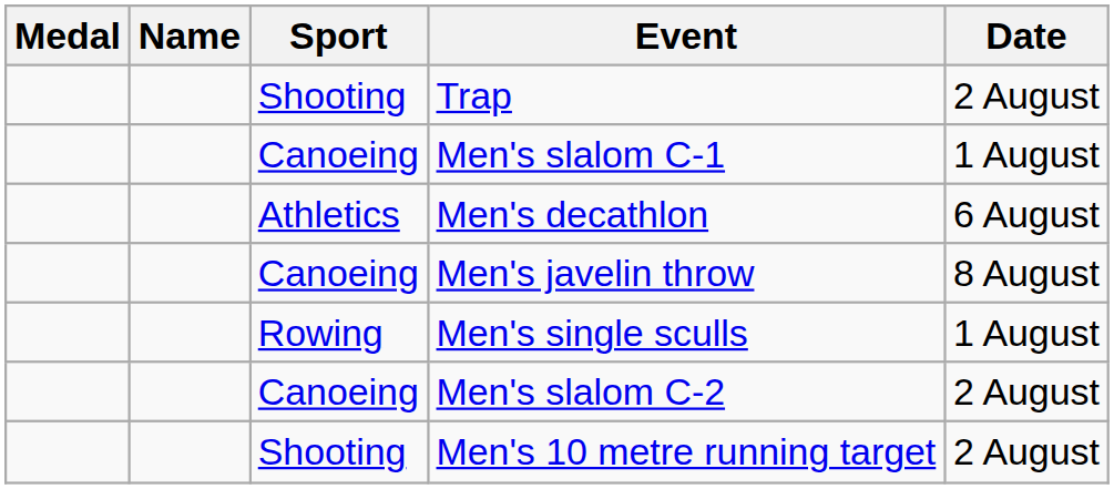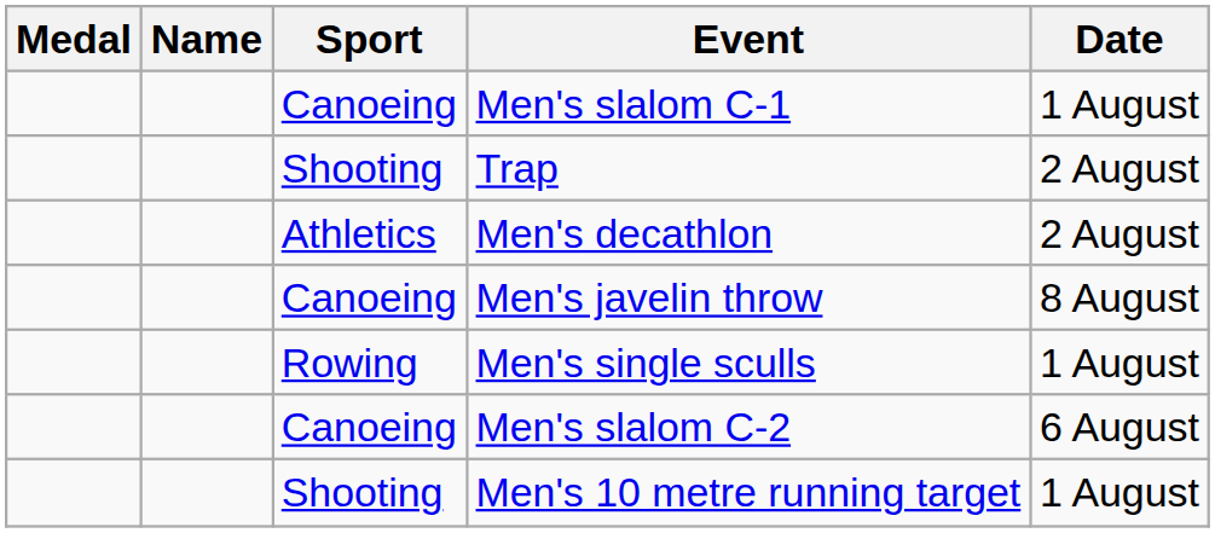 <table class="wikitable sortable" style="font-size:95%">
 <tr>
 <th>Medal</th>
 <th>Name</th>
 <th>Sport</th>
 <th>Event</th>
 <th>Date</th>
 </tr>
 <tr>
 <td></td>
 <td></td>
+<td><a href='#'>Canoeing</a></td>
+<td><a href='#'>Men's slalom C-1</a></td>
+<td>1 August</td>
+</tr>
+<tr>
+<td></td>
+<td></td>
 <td><a href='#'>Shooting</a></td>
 <td><a href='#'>Trap</a></td>
 <td>2 August</td>
 </tr>
 <tr>
 <td></td>
 <td></td>
-<td><a href='#'>Canoeing</a></td>
-<td><a href='#'>Men's slalom C-1</a></td>
-<td>1 August</td>
-</tr>
-<tr>
-<td></td>
-<td></td>
 <td><a href='#'>Athletics</a></td>
 <td><a href='#'>Men's decathlon</a></td>
-<td>6 August</td>
+<td>2 August</td>
 </tr>
 <tr>
 <td></td>
 <td></td>
 <td><a href='#'>Canoeing</a></td>
 <td><a href='#'>Men's javelin throw</a></td>
 <td>8 August</td>
 </tr>
 <tr>
 <td></td>
 <td></td>
 <td><a href='#'>Rowing</a></td>
 <td><a href='#'>Men's single sculls</a></td>
 <td>1 August</td>
 </tr>
 <tr>
 <td></td>
 <td><br></td>
 <td><a href='#'>Canoeing</a></td>
 <td><a href='#'>Men's slalom C-2</a></td>
-<td>2 August</td>
+<td>6 August</td>
 </tr>
 <tr>
 <td></td>
 <td></td>
 <td><a href='#'>Shooting</a></td>
 <td><a href='#'>Men's 10 metre running target</a></td>
-<td>2 August</td>
+<td>1 August</td>
 </tr>
 </table>
